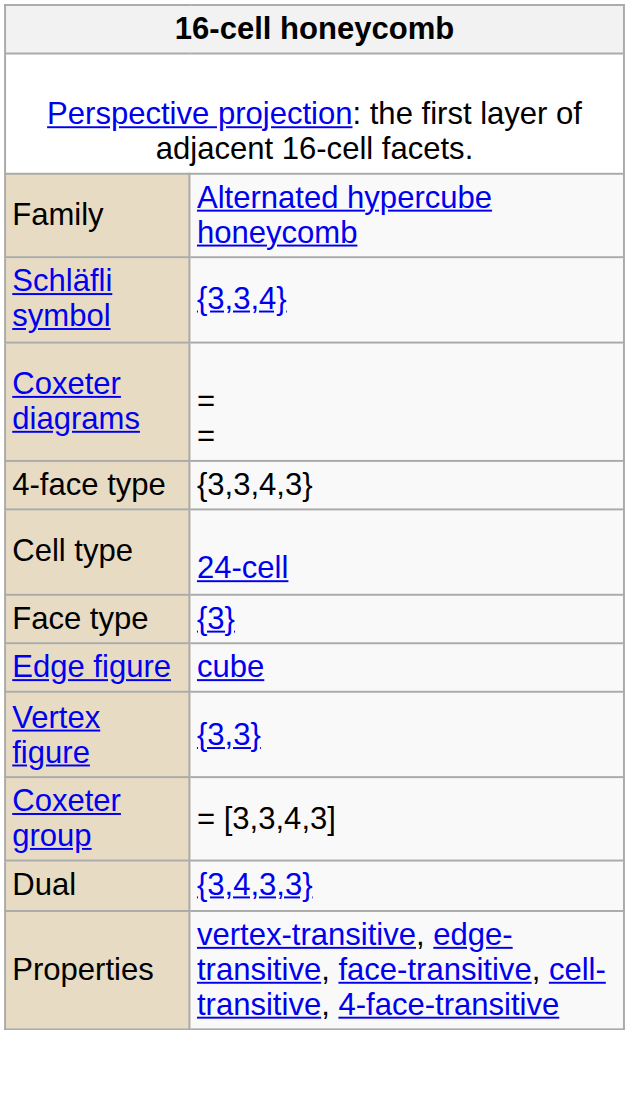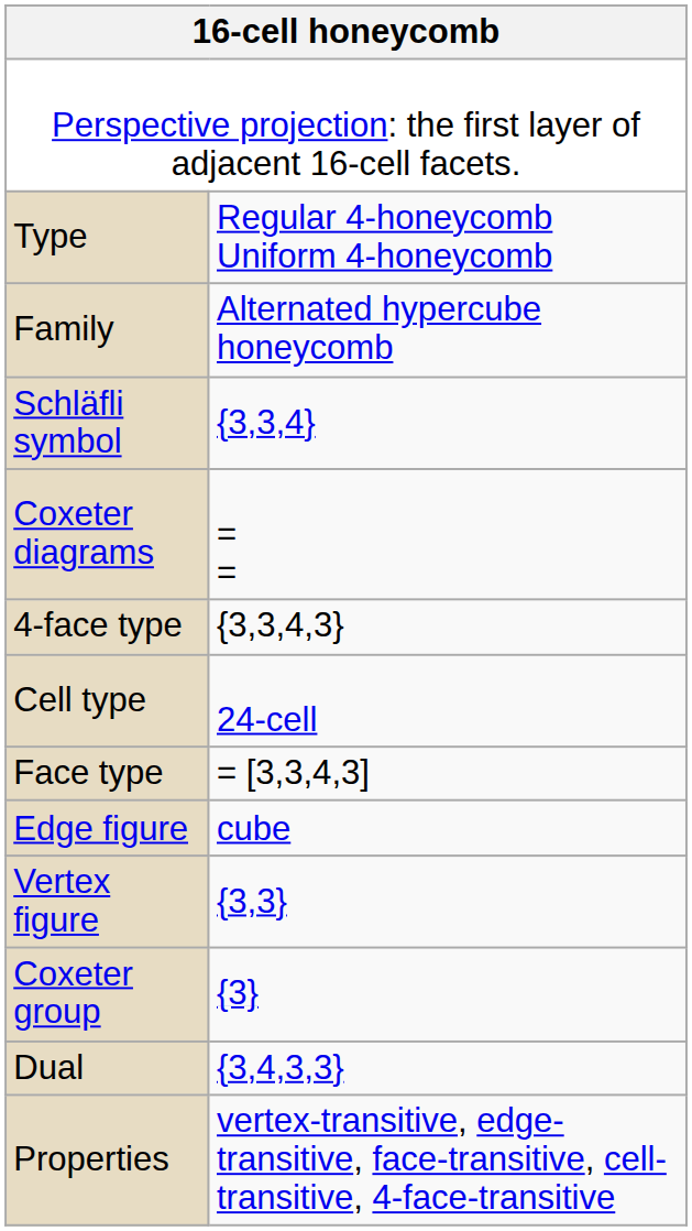 <table class="wikitable" align="right" style="margin-left:10px" width="320">
 <tr>
 <th bgcolor=#e7dcc3 colspan=2>16-cell honeycomb</th>
 </tr>
 <tr>
 <td bgcolor=#ffffff align=center colspan=2><br><a href='#'>Perspective projection</a>: the first layer of adjacent 16-cell facets.</td>
+</tr>
+<tr>
+<td bgcolor=#e7dcc3>Type</td>
+<td><a href='#'>Regular 4-honeycomb</a><br><a href='#'>Uniform 4-honeycomb</a></td>
 </tr>
 <tr>
 <td bgcolor=#e7dcc3>Family</td>
 <td><a href='#'>Alternated hypercube honeycomb</a></td>
 </tr>
 <tr>
 <td bgcolor=#e7dcc3><a href='#'>Schläfli symbol</a></td>
 <td><a href='#'>{3,3,4}</a> </td>
 </tr>
 <tr>
 <td bgcolor=#e7dcc3><a href='#'>Coxeter diagrams</a></td>
 <td><br> = <br> = <br></td>
 </tr>
 <tr>
 <td bgcolor=#e7dcc3>4-face type</td>
 <td>{3,3,4,3}</td>
 </tr>
 <tr>
 <td bgcolor=#e7dcc3>Cell type</td>
 <td><br><a href='#'>24-cell</a></td>
 </tr>
 <tr>
 <td bgcolor=#e7dcc3>Face type</td>
-<td><a href='#'>{3}</a></td>
+<td> = [3,3,4,3]</td>
 </tr>
 <tr>
 <td bgcolor=#e7dcc3><a href='#'>Edge figure</a></td>
 <td><a href='#'>cube</a></td>
 </tr>
 <tr>
 <td bgcolor=#e7dcc3><a href='#'>Vertex figure</a></td>
 <td><a href='#'>{3,3}</a> </td>
 </tr>
 <tr>
 <td bgcolor=#e7dcc3><a href='#'>Coxeter group</a></td>
-<td> = [3,3,4,3]</td>
+<td><a href='#'>{3}</a></td>
 </tr>
 <tr>
 <td bgcolor=#e7dcc3>Dual</td>
 <td><a href='#'>{3,4,3,3}</a></td>
 </tr>
 <tr>
 <td bgcolor=#e7dcc3>Properties</td>
 <td><a href='#'>vertex-transitive</a>, <a href='#'>edge-transitive</a>, <a href='#'>face-transitive</a>, <a href='#'>cell-transitive</a>, <a href='#'>4-face-transitive</a></td>
 </tr>
 </table>
